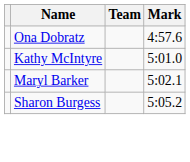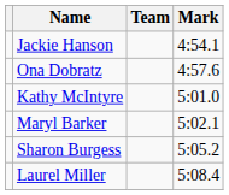 <table class=wikitable>
 <tr>
 <th></th>
 <th>Name</th>
 <th>Team</th>
 <th>Mark</th>
+</tr>
+<tr>
+<td></td>
+<td><a href='#'>Jackie Hanson</a></td>
+<td></td>
+<td>4:54.1</td>
 </tr>
 <tr>
 <td></td>
 <td><a href='#'>Ona Dobratz</a></td>
 <td></td>
 <td>4:57.6</td>
 </tr>
 <tr>
 <td></td>
 <td><a href='#'>Kathy McIntyre</a></td>
 <td></td>
 <td>5:01.0</td>
 </tr>
 <tr>
 <td></td>
 <td><a href='#'>Maryl Barker</a></td>
 <td></td>
 <td>5:02.1</td>
 </tr>
 <tr>
 <td></td>
 <td><a href='#'>Sharon Burgess</a></td>
 <td></td>
 <td>5:05.2</td>
 </tr>
+<tr>
+<td></td>
+<td><a href='#'>Laurel Miller</a></td>
+<td></td>
+<td>5:08.4</td>
+</tr>
 </table>
